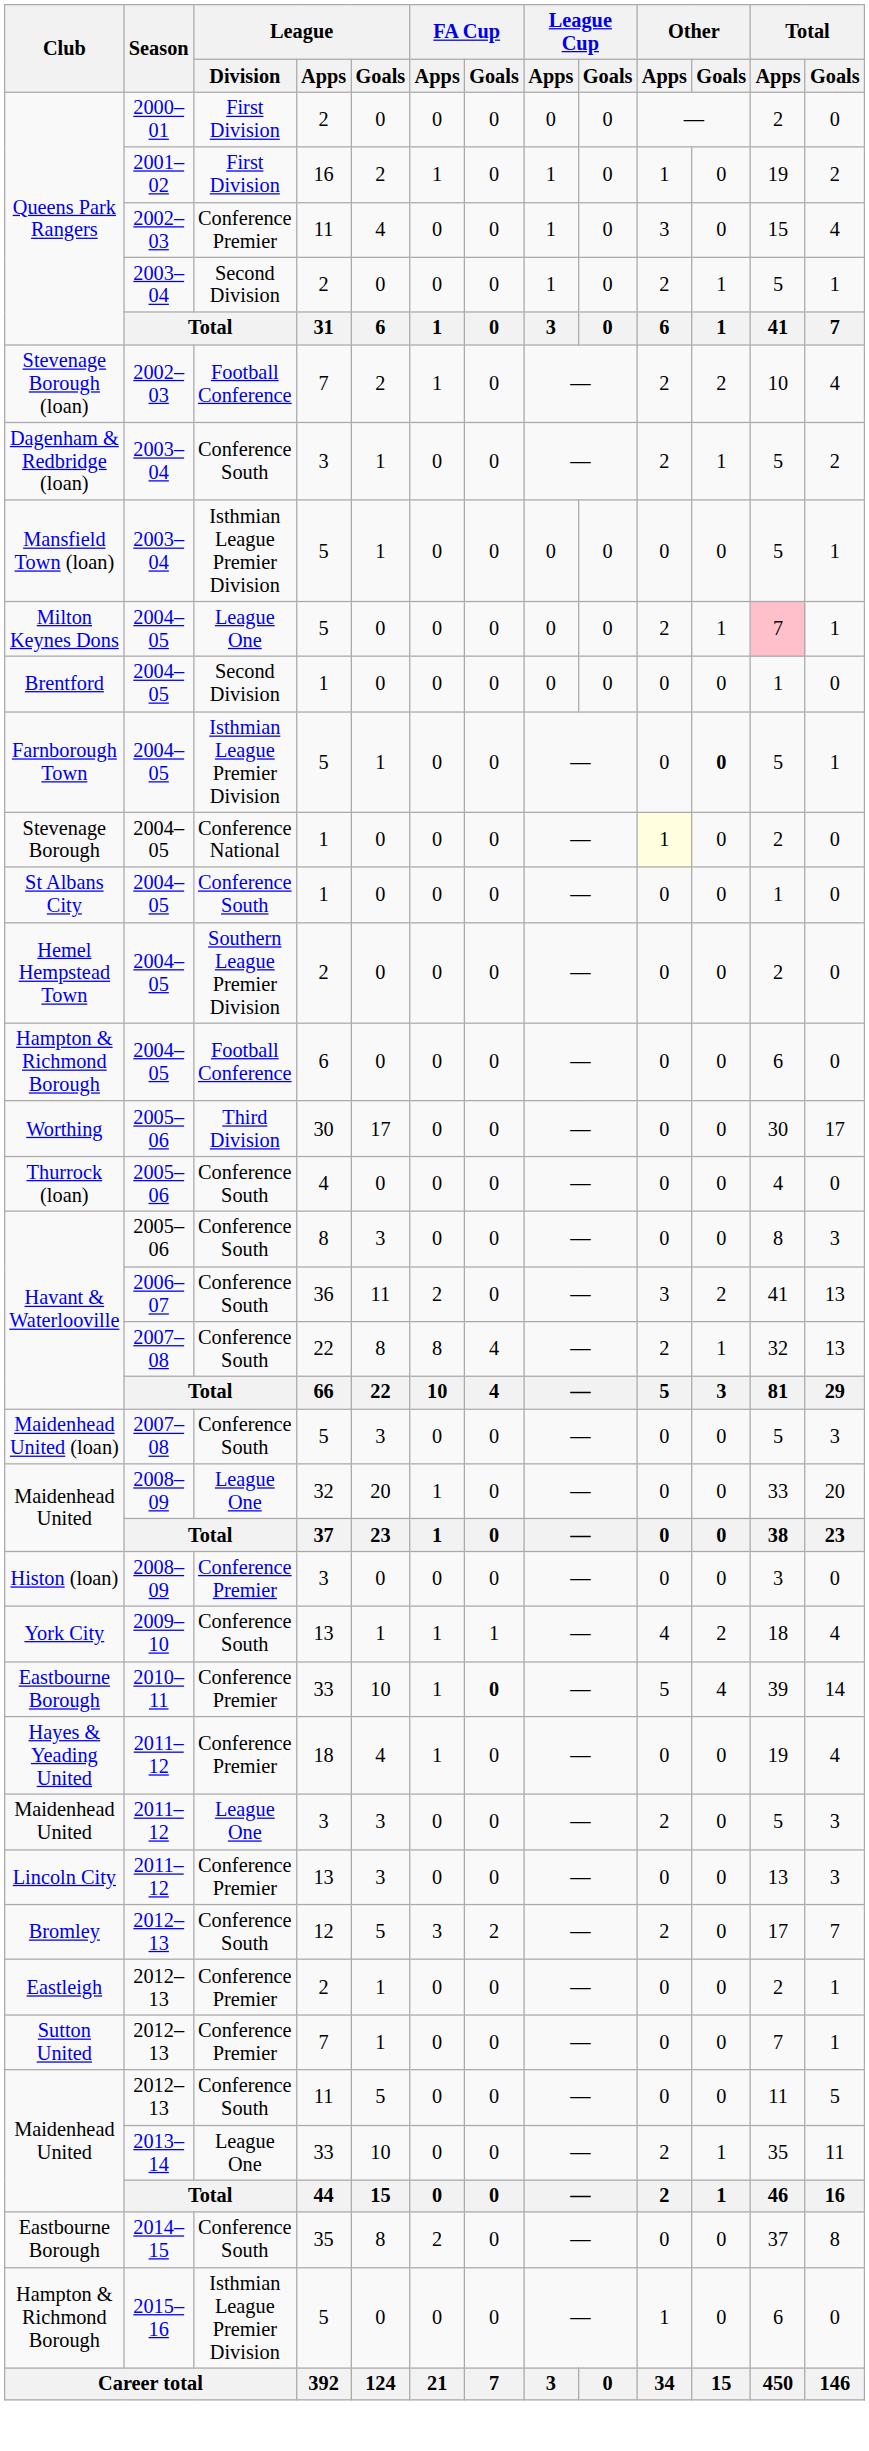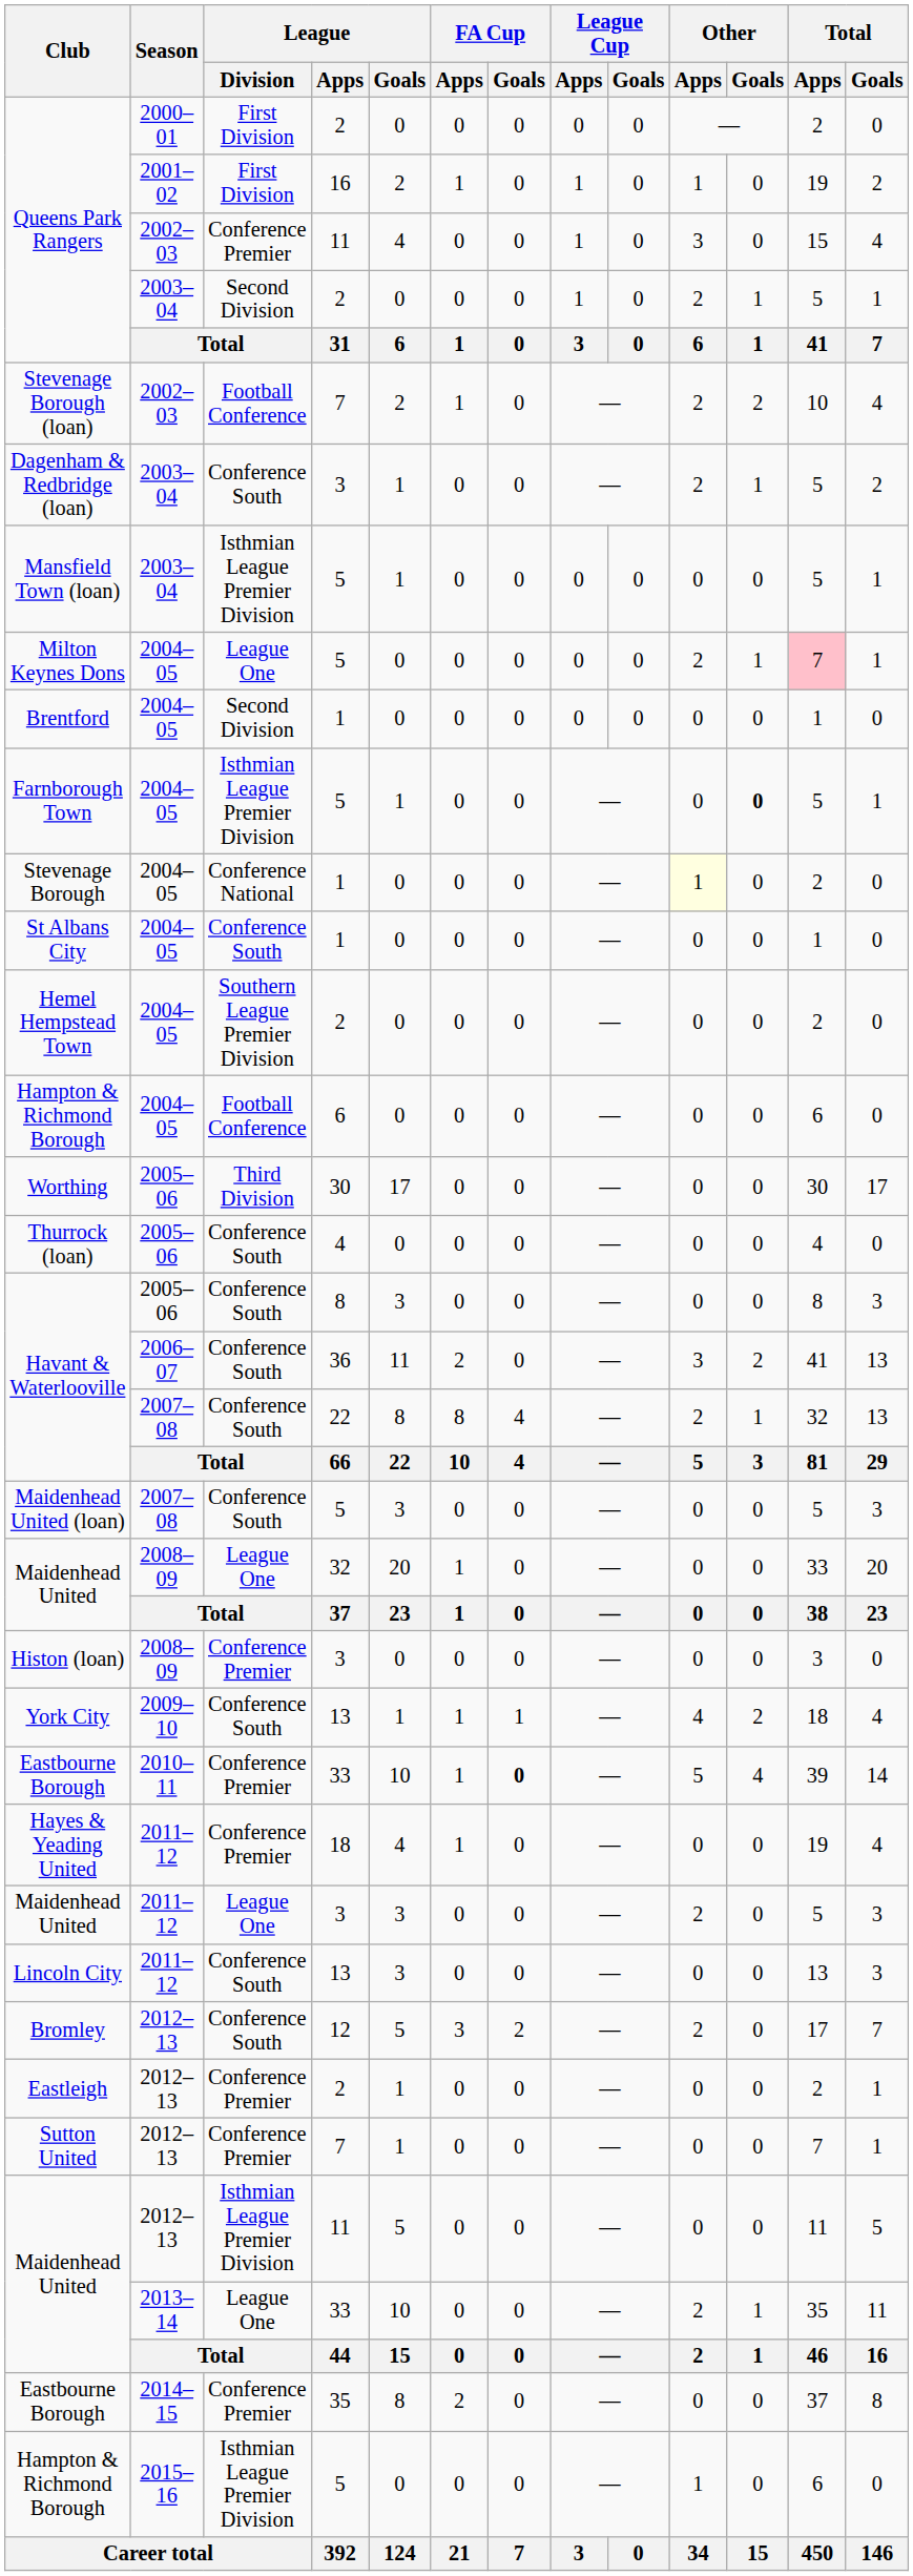 <table class="wikitable" style="text-align: center">
 <tr>
 <th rowspan="2">Club</th>
 <th rowspan="2">Season</th>
 <th colspan="3">League</th>
 <th colspan="2"><a href='#'>FA Cup</a></th>
 <th colspan="2"><a href='#'>League Cup</a></th>
 <th colspan="2">Other</th>
 <th colspan="2">Total</th>
 </tr>
 <tr>
 <th>Division</th>
 <th>Apps</th>
 <th>Goals</th>
 <th>Apps</th>
 <th>Goals</th>
 <th>Apps</th>
 <th>Goals</th>
 <th>Apps</th>
 <th>Goals</th>
 <th>Apps</th>
 <th>Goals</th>
 </tr>
 <tr>
 <td rowspan="5"><a href='#'>Queens Park Rangers</a></td>
 <td><a href='#'>2000–01</a></td>
 <td><a href='#'>First Division</a></td>
 <td>2</td>
 <td>0</td>
 <td>0</td>
 <td>0</td>
 <td>0</td>
 <td>0</td>
 <td colspan="2">—</td>
 <td>2</td>
 <td>0</td>
 </tr>
 <tr>
 <td><a href='#'>2001–02</a></td>
 <td><a href='#'>First Division</a></td>
 <td>16</td>
 <td>2</td>
 <td>1</td>
 <td>0</td>
 <td>1</td>
 <td>0</td>
 <td>1</td>
 <td>0</td>
 <td>19</td>
 <td>2</td>
 </tr>
 <tr>
 <td><a href='#'>2002–03</a></td>
 <td>Conference Premier</td>
 <td>11</td>
 <td>4</td>
 <td>0</td>
 <td>0</td>
 <td>1</td>
 <td>0</td>
 <td>3</td>
 <td>0</td>
 <td>15</td>
 <td>4</td>
 </tr>
 <tr>
 <td><a href='#'>2003–04</a></td>
 <td>Second Division</td>
 <td>2</td>
 <td>0</td>
 <td>0</td>
 <td>0</td>
 <td>1</td>
 <td>0</td>
 <td>2</td>
 <td>1</td>
 <td>5</td>
 <td>1</td>
 </tr>
 <tr>
 <th colspan="2">Total</th>
 <th>31</th>
 <th>6</th>
 <th>1</th>
 <th>0</th>
 <th>3</th>
 <th>0</th>
 <th>6</th>
 <th>1</th>
 <th>41</th>
 <th>7</th>
 </tr>
 <tr>
 <td><a href='#'>Stevenage Borough</a> (loan)</td>
 <td><a href='#'>2002–03</a></td>
 <td><a href='#'>Football Conference</a></td>
 <td>7</td>
 <td>2</td>
 <td>1</td>
 <td>0</td>
 <td colspan="2">—</td>
 <td>2</td>
 <td>2</td>
 <td>10</td>
 <td>4</td>
 </tr>
 <tr>
 <td><a href='#'>Dagenham & Redbridge</a> (loan)</td>
 <td><a href='#'>2003–04</a></td>
 <td>Conference South</td>
 <td>3</td>
 <td>1</td>
 <td>0</td>
 <td>0</td>
 <td colspan="2">—</td>
 <td>2</td>
 <td>1</td>
 <td>5</td>
 <td>2</td>
 </tr>
 <tr>
 <td><a href='#'>Mansfield Town</a> (loan)</td>
 <td><a href='#'>2003–04</a></td>
 <td>Isthmian League Premier Division</td>
 <td>5</td>
 <td>1</td>
 <td>0</td>
 <td>0</td>
 <td>0</td>
 <td>0</td>
 <td>0</td>
 <td>0</td>
 <td>5</td>
 <td>1</td>
 </tr>
 <tr>
 <td><a href='#'>Milton Keynes Dons</a></td>
 <td><a href='#'>2004–05</a></td>
 <td><a href='#'>League One</a></td>
 <td>5</td>
 <td>0</td>
 <td>0</td>
 <td>0</td>
 <td>0</td>
 <td>0</td>
 <td>2</td>
 <td>1</td>
 <td style="background: pink;">7</td>
 <td>1</td>
 </tr>
 <tr>
 <td><a href='#'>Brentford</a></td>
 <td><a href='#'>2004–05</a></td>
 <td>Second Division</td>
 <td>1</td>
 <td>0</td>
 <td>0</td>
 <td>0</td>
 <td>0</td>
 <td>0</td>
 <td>0</td>
 <td>0</td>
 <td>1</td>
 <td>0</td>
 </tr>
 <tr>
 <td><a href='#'>Farnborough Town</a></td>
 <td><a href='#'>2004–05</a></td>
 <td><a href='#'>Isthmian League</a> Premier Division</td>
 <td>5</td>
 <td>1</td>
 <td>0</td>
 <td>0</td>
 <td colspan="2">—</td>
 <td>0</td>
 <td><strong>0</strong></td>
 <td>5</td>
 <td>1</td>
 </tr>
 <tr>
 <td>Stevenage Borough</td>
 <td>2004–05</td>
 <td>Conference National</td>
 <td>1</td>
 <td>0</td>
 <td>0</td>
 <td>0</td>
 <td colspan="2">—</td>
 <td style="background: lightyellow;">1</td>
 <td>0</td>
 <td>2</td>
 <td>0</td>
 </tr>
 <tr>
 <td><a href='#'>St Albans City</a></td>
 <td><a href='#'>2004–05</a></td>
 <td><a href='#'>Conference South</a></td>
 <td>1</td>
 <td>0</td>
 <td>0</td>
 <td>0</td>
 <td colspan="2">—</td>
 <td>0</td>
 <td>0</td>
 <td>1</td>
 <td>0</td>
 </tr>
 <tr>
 <td><a href='#'>Hemel Hempstead Town</a></td>
 <td><a href='#'>2004–05</a></td>
 <td><a href='#'>Southern League</a> Premier Division</td>
 <td>2</td>
 <td>0</td>
 <td>0</td>
 <td>0</td>
 <td colspan="2">—</td>
 <td>0</td>
 <td>0</td>
 <td>2</td>
 <td>0</td>
 </tr>
 <tr>
 <td><a href='#'>Hampton & Richmond Borough</a></td>
 <td><a href='#'>2004–05</a></td>
 <td><a href='#'>Football Conference</a></td>
 <td>6</td>
 <td>0</td>
 <td>0</td>
 <td>0</td>
 <td colspan="2">—</td>
 <td>0</td>
 <td>0</td>
 <td>6</td>
 <td>0</td>
 </tr>
 <tr>
 <td><a href='#'>Worthing</a></td>
 <td><a href='#'>2005–06</a></td>
 <td><a href='#'>Third Division</a></td>
 <td>30</td>
 <td>17</td>
 <td>0</td>
 <td>0</td>
 <td colspan="2">—</td>
 <td>0</td>
 <td>0</td>
 <td>30</td>
 <td>17</td>
 </tr>
 <tr>
 <td><a href='#'>Thurrock</a> (loan)</td>
 <td><a href='#'>2005–06</a></td>
 <td>Conference South</td>
 <td>4</td>
 <td>0</td>
 <td>0</td>
 <td>0</td>
 <td colspan="2">—</td>
 <td>0</td>
 <td>0</td>
 <td>4</td>
 <td>0</td>
 </tr>
 <tr>
 <td rowspan="4"><a href='#'>Havant & Waterlooville</a></td>
 <td>2005–06</td>
 <td>Conference South</td>
 <td>8</td>
 <td>3</td>
 <td>0</td>
 <td>0</td>
 <td colspan="2">—</td>
 <td>0</td>
 <td>0</td>
 <td>8</td>
 <td>3</td>
 </tr>
 <tr>
 <td><a href='#'>2006–07</a></td>
 <td>Conference South</td>
 <td>36</td>
 <td>11</td>
 <td>2</td>
 <td>0</td>
 <td colspan="2">—</td>
 <td>3</td>
 <td>2</td>
 <td>41</td>
 <td>13</td>
 </tr>
 <tr>
 <td><a href='#'>2007–08</a></td>
 <td>Conference South</td>
 <td>22</td>
 <td>8</td>
 <td>8</td>
 <td>4</td>
 <td colspan="2">—</td>
 <td>2</td>
 <td>1</td>
 <td>32</td>
 <td>13</td>
 </tr>
 <tr>
 <th colspan="2">Total</th>
 <th>66</th>
 <th>22</th>
 <th>10</th>
 <th>4</th>
 <th colspan="2">—</th>
 <th>5</th>
 <th>3</th>
 <th>81</th>
 <th>29</th>
 </tr>
 <tr>
 <td><a href='#'>Maidenhead United</a> (loan)</td>
 <td><a href='#'>2007–08</a></td>
 <td>Conference South</td>
 <td>5</td>
 <td>3</td>
 <td>0</td>
 <td>0</td>
 <td colspan="2">—</td>
 <td>0</td>
 <td>0</td>
 <td>5</td>
 <td>3</td>
 </tr>
 <tr>
 <td rowspan="2">Maidenhead United</td>
 <td><a href='#'>2008–09</a></td>
 <td><a href='#'>League One</a></td>
 <td>32</td>
 <td>20</td>
 <td>1</td>
 <td>0</td>
 <td colspan="2">—</td>
 <td>0</td>
 <td>0</td>
 <td>33</td>
 <td>20</td>
 </tr>
 <tr>
 <th colspan="2">Total</th>
 <th>37</th>
 <th>23</th>
 <th>1</th>
 <th>0</th>
 <th colspan="2">—</th>
 <th>0</th>
 <th>0</th>
 <th>38</th>
 <th>23</th>
 </tr>
 <tr>
 <td><a href='#'>Histon</a> (loan)</td>
 <td><a href='#'>2008–09</a></td>
 <td><a href='#'>Conference Premier</a></td>
 <td>3</td>
 <td>0</td>
 <td>0</td>
 <td>0</td>
 <td colspan="2">—</td>
 <td>0</td>
 <td>0</td>
 <td>3</td>
 <td>0</td>
 </tr>
 <tr>
 <td><a href='#'>York City</a></td>
 <td><a href='#'>2009–10</a></td>
 <td>Conference South</td>
 <td>13</td>
 <td>1</td>
 <td>1</td>
 <td>1</td>
 <td colspan="2">—</td>
 <td>4</td>
 <td>2</td>
 <td>18</td>
 <td>4</td>
 </tr>
 <tr>
 <td><a href='#'>Eastbourne Borough</a></td>
 <td><a href='#'>2010–11</a></td>
 <td>Conference Premier</td>
 <td>33</td>
 <td>10</td>
 <td>1</td>
 <td><strong>0</strong></td>
 <td colspan="2">—</td>
 <td>5</td>
 <td>4</td>
 <td>39</td>
 <td>14</td>
 </tr>
 <tr>
 <td><a href='#'>Hayes & Yeading United</a></td>
 <td><a href='#'>2011–12</a></td>
 <td>Conference Premier</td>
 <td>18</td>
 <td>4</td>
 <td>1</td>
 <td>0</td>
 <td colspan="2">—</td>
 <td>0</td>
 <td>0</td>
 <td>19</td>
 <td>4</td>
 </tr>
 <tr>
 <td>Maidenhead United</td>
 <td><a href='#'>2011–12</a></td>
 <td><a href='#'>League One</a></td>
 <td>3</td>
 <td>3</td>
 <td>0</td>
 <td>0</td>
 <td colspan="2">—</td>
 <td>2</td>
 <td>0</td>
 <td>5</td>
 <td>3</td>
 </tr>
 <tr>
 <td><a href='#'>Lincoln City</a></td>
 <td><a href='#'>2011–12</a></td>
-<td>Conference Premier</td>
+<td>Conference South</td>
 <td>13</td>
 <td>3</td>
 <td>0</td>
 <td>0</td>
 <td colspan="2">—</td>
 <td>0</td>
 <td>0</td>
 <td>13</td>
 <td>3</td>
 </tr>
 <tr>
 <td><a href='#'>Bromley</a></td>
 <td><a href='#'>2012–13</a></td>
 <td>Conference South</td>
 <td>12</td>
 <td>5</td>
 <td>3</td>
 <td>2</td>
 <td colspan="2">—</td>
 <td>2</td>
 <td>0</td>
 <td>17</td>
 <td>7</td>
 </tr>
 <tr>
 <td><a href='#'>Eastleigh</a></td>
 <td>2012–13</td>
 <td>Conference Premier</td>
 <td>2</td>
 <td>1</td>
 <td>0</td>
 <td>0</td>
 <td colspan="2">—</td>
 <td>0</td>
 <td>0</td>
 <td>2</td>
 <td>1</td>
 </tr>
 <tr>
 <td><a href='#'>Sutton United</a></td>
 <td>2012–13</td>
 <td>Conference Premier</td>
 <td>7</td>
 <td>1</td>
 <td>0</td>
 <td>0</td>
 <td colspan="2">—</td>
 <td>0</td>
 <td>0</td>
 <td>7</td>
 <td>1</td>
 </tr>
 <tr>
 <td rowspan="3">Maidenhead United</td>
 <td>2012–13</td>
-<td>Conference South</td>
+<td><a href='#'>Isthmian League</a> Premier Division</td>
 <td>11</td>
 <td>5</td>
 <td>0</td>
 <td>0</td>
 <td colspan="2">—</td>
 <td>0</td>
 <td>0</td>
 <td>11</td>
 <td>5</td>
 </tr>
 <tr>
 <td><a href='#'>2013–14</a></td>
 <td>League One</td>
 <td>33</td>
 <td>10</td>
 <td>0</td>
 <td>0</td>
 <td colspan="2">—</td>
 <td>2</td>
 <td>1</td>
 <td>35</td>
 <td>11</td>
 </tr>
 <tr>
 <th colspan="2">Total</th>
 <th>44</th>
 <th>15</th>
 <th>0</th>
 <th>0</th>
 <th colspan="2">—</th>
 <th>2</th>
 <th>1</th>
 <th>46</th>
 <th>16</th>
 </tr>
 <tr>
 <td>Eastbourne Borough</td>
 <td><a href='#'>2014–15</a></td>
-<td>Conference South</td>
+<td>Conference Premier</td>
 <td>35</td>
 <td>8</td>
 <td>2</td>
 <td>0</td>
 <td colspan="2">—</td>
 <td>0</td>
 <td>0</td>
 <td>37</td>
 <td>8</td>
 </tr>
 <tr>
 <td>Hampton & Richmond Borough</td>
 <td><a href='#'>2015–16</a></td>
 <td>Isthmian League Premier Division</td>
 <td>5</td>
 <td>0</td>
 <td>0</td>
 <td>0</td>
 <td colspan="2">—</td>
 <td>1</td>
 <td>0</td>
 <td>6</td>
 <td>0</td>
 </tr>
 <tr>
 <th colspan="3">Career total</th>
 <th>392</th>
 <th>124</th>
 <th>21</th>
 <th>7</th>
 <th>3</th>
 <th>0</th>
 <th>34</th>
 <th>15</th>
 <th>450</th>
 <th>146</th>
 </tr>
 </table>
